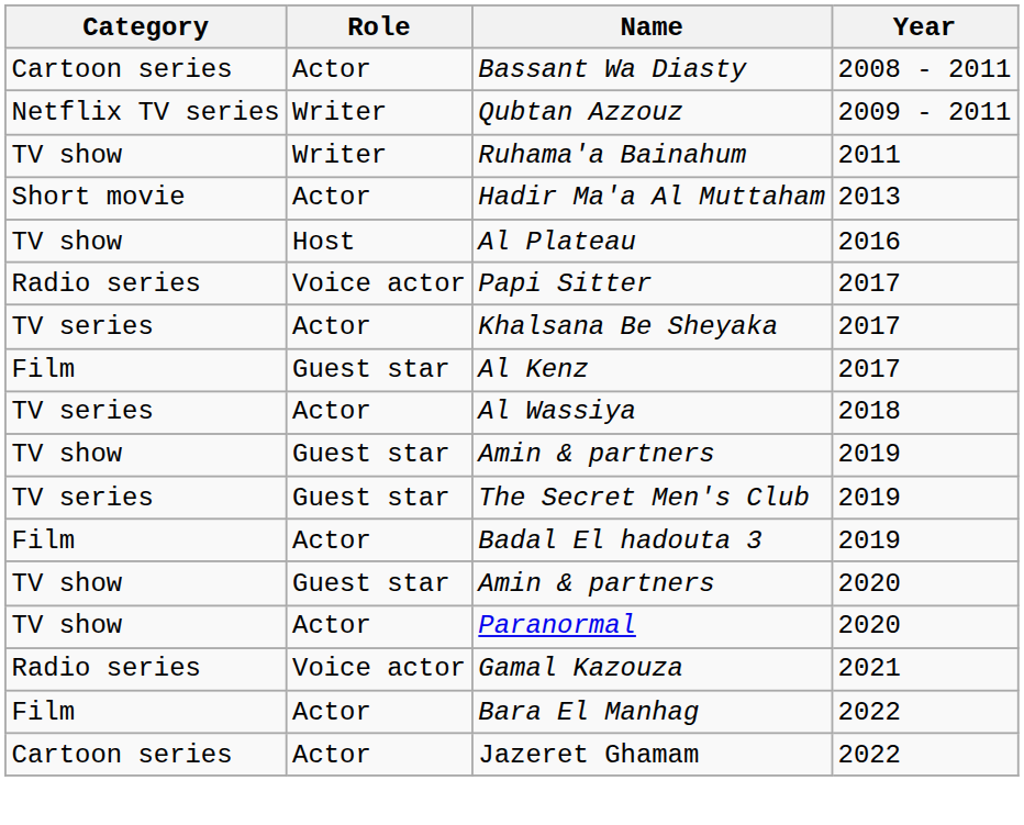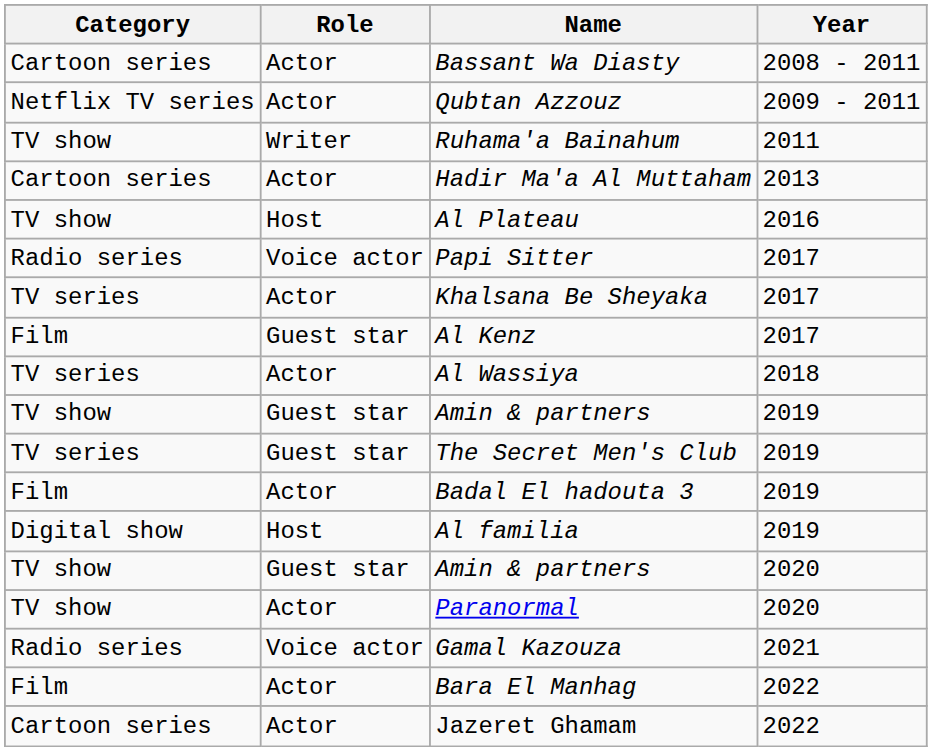 <table class="wikitable">
 <tr>
 <th>Category</th>
 <th>Role</th>
 <th>Name</th>
 <th>Year</th>
 </tr>
 <tr>
 <td>Cartoon series</td>
 <td>Actor</td>
 <td><em>Bassant Wa Diasty</em></td>
 <td>2008 - 2011</td>
 </tr>
 <tr>
 <td>Netflix TV series</td>
-<td>Writer</td>
+<td>Actor</td>
 <td><em>Qubtan Azzouz</em></td>
 <td>2009 - 2011</td>
 </tr>
 <tr>
 <td>TV show</td>
 <td>Writer</td>
 <td><em>Ruhama'a Bainahum</em></td>
 <td>2011</td>
 </tr>
 <tr>
-<td>Short movie</td>
+<td>Cartoon series</td>
 <td>Actor</td>
 <td><em>Hadir Ma'a Al Muttaham</em></td>
 <td>2013</td>
 </tr>
 <tr>
 <td>TV show</td>
 <td>Host</td>
 <td><em>Al Plateau</em></td>
 <td>2016</td>
 </tr>
 <tr>
 <td>Radio series</td>
 <td>Voice actor</td>
 <td><em>Papi Sitter</em></td>
 <td>2017</td>
 </tr>
 <tr>
 <td>TV series</td>
 <td>Actor</td>
 <td><em>Khalsana Be Sheyaka</em></td>
 <td>2017</td>
 </tr>
 <tr>
 <td>Film</td>
 <td>Guest star</td>
 <td><em>Al Kenz</em></td>
 <td>2017</td>
 </tr>
 <tr>
 <td>TV series</td>
 <td>Actor</td>
 <td><em>Al Wassiya</em></td>
 <td>2018</td>
 </tr>
 <tr>
 <td>TV show</td>
 <td>Guest star</td>
 <td><em>Amin & partners</em></td>
 <td>2019</td>
 </tr>
 <tr>
 <td>TV series</td>
 <td>Guest star</td>
 <td><em>The Secret Men's Club</em></td>
 <td>2019</td>
 </tr>
 <tr>
 <td>Film</td>
 <td>Actor</td>
 <td><em>Badal El hadouta 3</em></td>
 <td>2019</td>
 </tr>
 <tr>
+<td>Digital show</td>
+<td>Host</td>
+<td><em>Al familia</em></td>
+<td>2019</td>
+</tr>
+<tr>
 <td>TV show</td>
 <td>Guest star</td>
 <td><em>Amin & partners</em></td>
 <td>2020</td>
 </tr>
 <tr>
 <td>TV show</td>
 <td>Actor</td>
 <td><em><a href='#'>Paranormal</a></em></td>
 <td>2020</td>
 </tr>
 <tr>
 <td>Radio series</td>
 <td>Voice actor</td>
 <td><em>Gamal Kazouza</em></td>
 <td>2021</td>
 </tr>
 <tr>
 <td>Film</td>
 <td>Actor</td>
 <td><em>Bara El Manhag</em></td>
 <td>2022</td>
 </tr>
 <tr>
 <td>Cartoon series</td>
 <td>Actor</td>
 <td>Jazeret Ghamam</td>
 <td>2022</td>
 </tr>
 </table>
